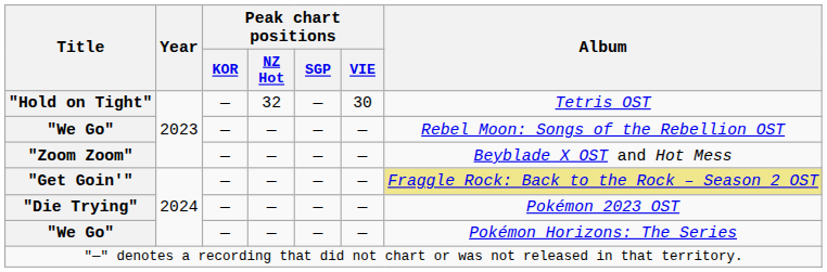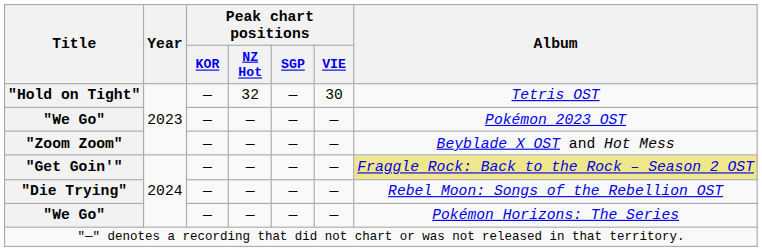 <table class="wikitable plainrowheaders" style="text-align:center">
 <tr>
 <th scope="col" rowspan="2">Title</th>
 <th scope="col" rowspan="2">Year</th>
 <th scope="col" colspan="4">Peak chart positions</th>
 <th scope="col" rowspan="2">Album</th>
 </tr>
 <tr>
 <th scope="col" style="font-size:90%; width:2.75em"><a href='#'>KOR</a><br></th>
 <th scope="col" style="font-size:90%; width:2.75em"><a href='#'>NZ<br>Hot</a><br></th>
 <th scope="col" style="font-size:90%; width:2.75em"><a href='#'>SGP</a><br></th>
 <th scope="col" style="width:2.5em;font-size:90%"><a href='#'>VIE</a><br></th>
 </tr>
 <tr>
 <th scope="row">"Hold on Tight"</th>
 <td rowspan="3">2023</td>
 <td>—</td>
 <td>32</td>
 <td>—</td>
 <td>30</td>
 <td><em><a href='#'>Tetris OST</a></em></td>
 </tr>
 <tr>
 <th scope="row">"We Go"</th>
 <td>—</td>
 <td>—</td>
 <td>—</td>
 <td>—</td>
-<td><em><a href='#'>Rebel Moon: Songs of the Rebellion OST</a></em></td>
+<td><em><a href='#'>Pokémon 2023 OST</a></em></td>
 </tr>
 <tr>
 <th scope="row">"Zoom Zoom"</th>
 <td>—</td>
 <td>—</td>
 <td>—</td>
 <td>—</td>
 <td><em><a href='#'>Beyblade X OST</a></em> and <em>Hot Mess</em></td>
 </tr>
 <tr>
 <th scope="row">"Get Goin'"</th>
 <td rowspan="3">2024</td>
 <td>—</td>
 <td>—</td>
 <td>—</td>
 <td>—</td>
 <td style="background: khaki;"><em><a href='#'>Fraggle Rock: Back to the Rock – Season 2 OST</a></em></td>
 </tr>
 <tr>
 <th scope="row">"Die Trying"<br></th>
 <td>—</td>
 <td>—</td>
 <td>—</td>
 <td>—</td>
-<td><em><a href='#'>Pokémon 2023 OST</a></em></td>
+<td><em><a href='#'>Rebel Moon: Songs of the Rebellion OST</a></em></td>
 </tr>
 <tr>
 <th scope="row">"We Go" </th>
 <td>—</td>
 <td>—</td>
 <td>—</td>
 <td>—</td>
 <td><em><a href='#'>Pokémon Horizons: The Series</a></em></td>
 </tr>
 <tr>
 <td colspan="7" style="font-size:85%">"—" denotes a recording that did not chart or was not released in that territory.</td>
 </tr>
 </table>
